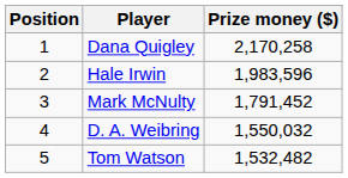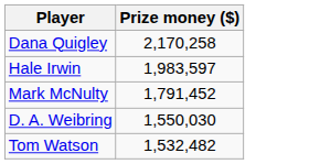 <table class="wikitable">
 <tr>
-<th>Position</th>
 <th>Player</th>
 <th>Prize money ($)</th>
 </tr>
 <tr>
-<td align=center>1</td>
 <td> <a href='#'>Dana Quigley</a></td>
 <td align=center>2,170,258</td>
 </tr>
 <tr>
-<td align=center>2</td>
 <td> <a href='#'>Hale Irwin</a></td>
-<td align=center>1,983,596</td>
+<td align=center>1,983,597</td>
 </tr>
 <tr>
-<td align=center>3</td>
 <td> <a href='#'>Mark McNulty</a></td>
 <td align=center>1,791,452</td>
 </tr>
 <tr>
-<td align=center>4</td>
 <td> <a href='#'>D. A. Weibring</a></td>
-<td align=center>1,550,032</td>
+<td align=center>1,550,030</td>
 </tr>
 <tr>
-<td align=center>5</td>
 <td> <a href='#'>Tom Watson</a></td>
 <td align=center>1,532,482</td>
 </tr>
 </table>
